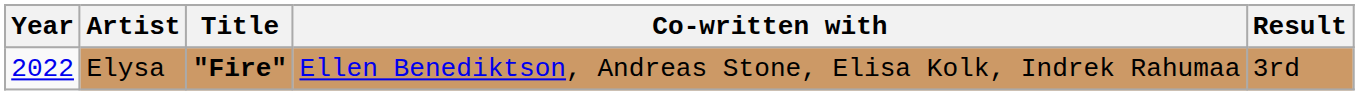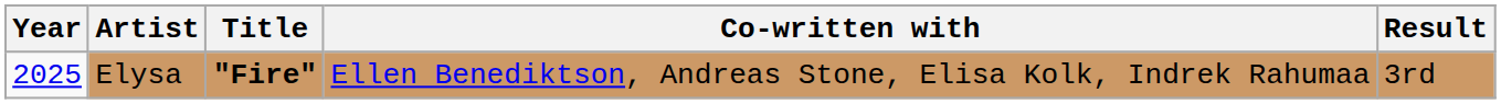 <table class="wikitable plainrowheaders">
 <tr>
 <th scope="col">Year</th>
 <th scope="col">Artist</th>
 <th scope="col">Title</th>
 <th scope="col">Co-written with</th>
 <th scope="col">Result</th>
 </tr>
 <tr>
-<td><a href='#'>2022</a></td>
+<td><a href='#'>2025</a></td>
 <td bgcolor="#cc9966">Elysa</td>
 <td bgcolor="#cc9966"><strong>"Fire"</strong></td>
 <td bgcolor="#cc9966"><a href='#'>Ellen Benediktson</a>, Andreas Stone, Elisa Kolk, Indrek Rahumaa</td>
 <td bgcolor="#cc9966">3rd</td>
 </tr>
 </table>
